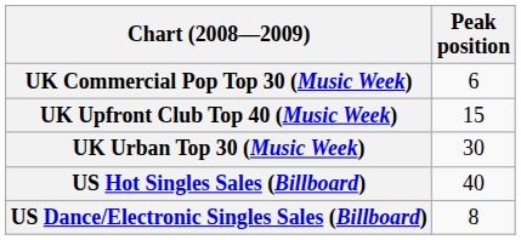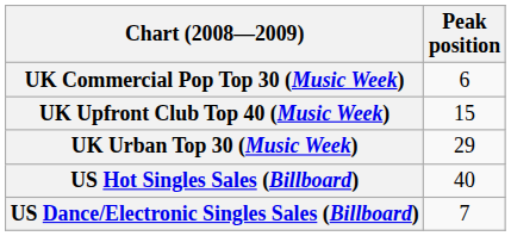 <table class="wikitable plainrowheaders" style="text-align:center">
 <tr>
 <th scope="col">Chart (2008—2009)</th>
 <th scope="col">Peak<br>position</th>
 </tr>
 <tr>
 <th scope="row">UK Commercial Pop Top 30 (<em><a href='#'>Music Week</a></em>)</th>
 <td>6</td>
 </tr>
 <tr>
 <th scope="row">UK Upfront Club Top 40 (<em><a href='#'>Music Week</a></em>)</th>
 <td>15</td>
 </tr>
 <tr>
 <th scope="row">UK Urban Top 30 (<em><a href='#'>Music Week</a></em>)</th>
-<td>30</td>
+<td>29</td>
 </tr>
 <tr>
 <th scope="row">US <a href='#'>Hot Singles Sales</a> (<a href='#'><em>Billboard</em></a>)</th>
 <td>40</td>
 </tr>
 <tr>
 <th scope="row">US <a href='#'>Dance/Electronic Singles Sales</a> (<a href='#'><em>Billboard</em></a>)</th>
-<td>8</td>
+<td>7</td>
 </tr>
 </table>
